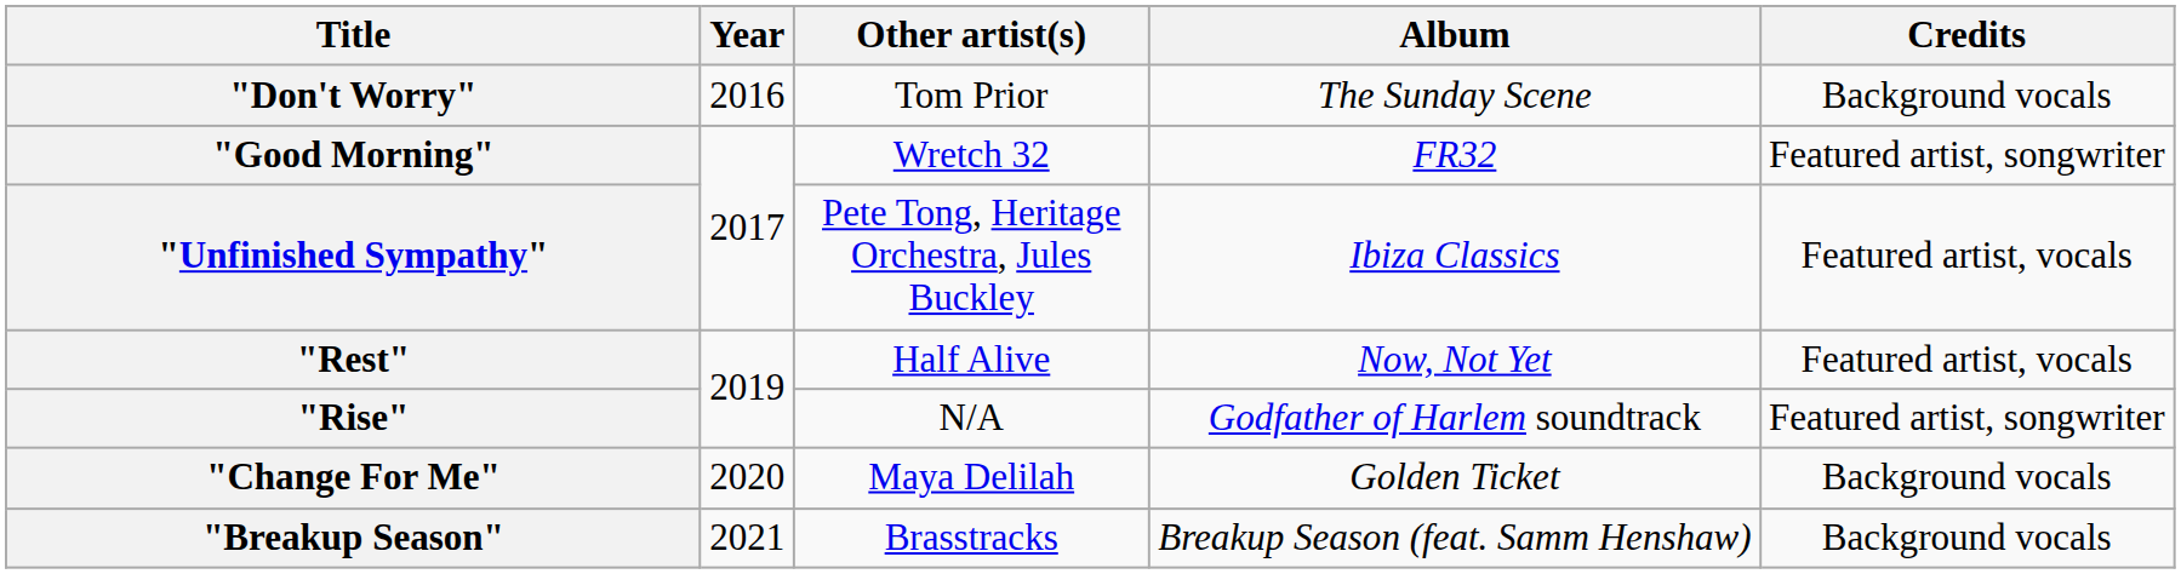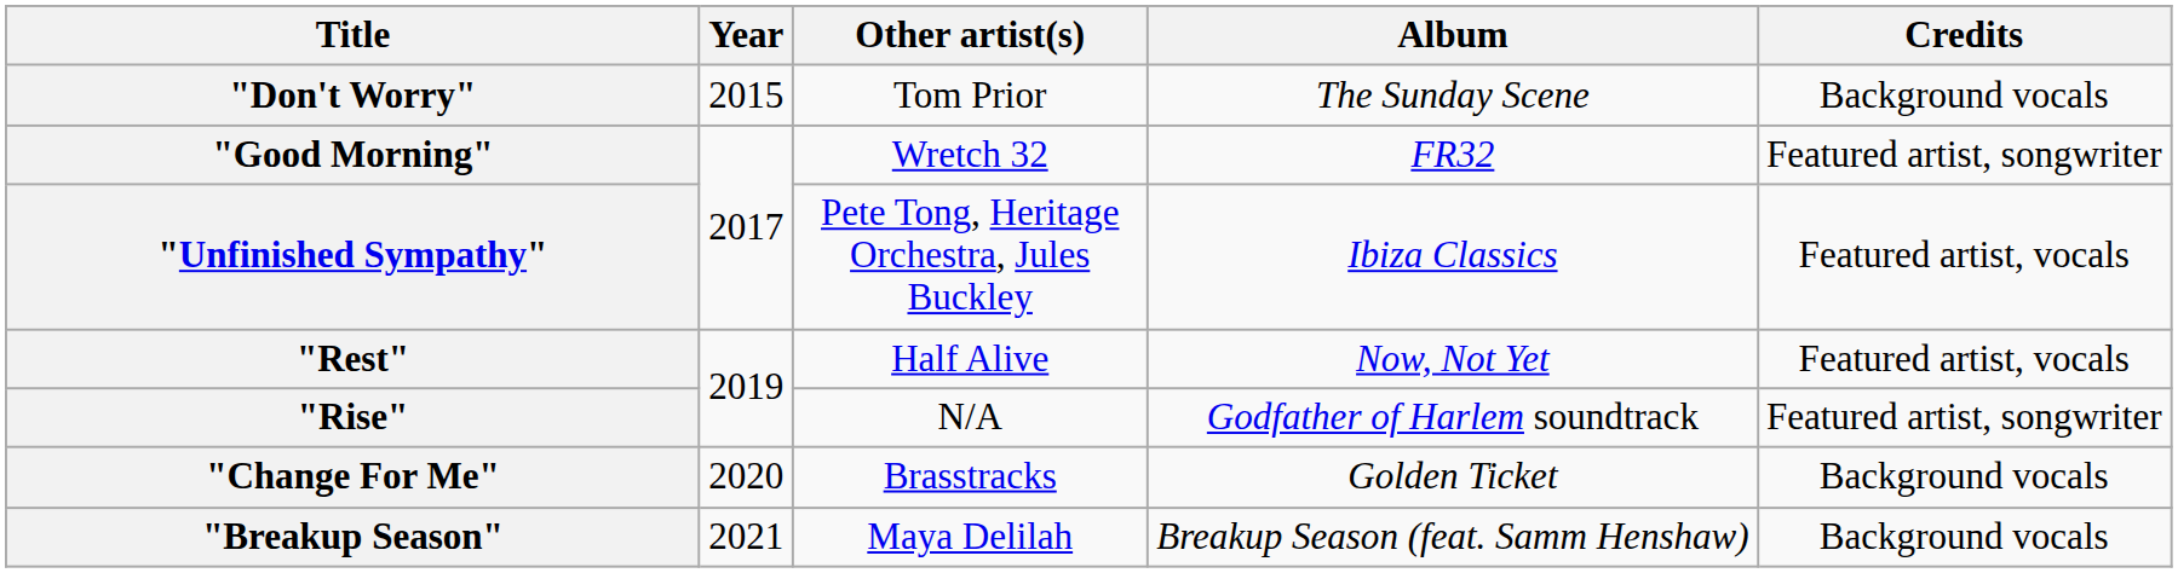 <table class="wikitable plainrowheaders" style="text-align:center;">
 <tr>
 <th scope="col" style="width:18em;">Title</th>
 <th scope="col" style="width:2em;">Year</th>
 <th scope="col" style="width:9em;">Other artist(s)</th>
 <th scope="col">Album</th>
 <th scope="col">Credits</th>
 </tr>
 <tr>
 <th scope="row">"Don't Worry"</th>
-<td>2016</td>
+<td>2015</td>
 <td>Tom Prior</td>
 <td><em>The Sunday Scene</em></td>
 <td>Background vocals</td>
 </tr>
 <tr>
 <th scope="row">"Good Morning"</th>
 <td rowspan= "2">2017</td>
 <td><a href='#'>Wretch 32</a></td>
 <td><em><a href='#'>FR32</a></em></td>
 <td>Featured artist, songwriter</td>
 </tr>
 <tr>
 <th scope="row">"<a href='#'>Unfinished Sympathy</a>"</th>
 <td><a href='#'>Pete Tong</a>, <a href='#'>Heritage Orchestra</a>, <a href='#'>Jules Buckley</a></td>
 <td><em><a href='#'>Ibiza Classics</a></em></td>
 <td>Featured artist, vocals</td>
 </tr>
 <tr>
 <th scope="row">"Rest"</th>
 <td rowspan= "2">2019</td>
 <td><a href='#'>Half Alive</a></td>
 <td><em><a href='#'>Now, Not Yet</a></em></td>
 <td>Featured artist, vocals</td>
 </tr>
 <tr>
 <th scope="row">"Rise"</th>
 <td>N/A</td>
 <td><em><a href='#'>Godfather of Harlem</a></em> soundtrack</td>
 <td>Featured artist, songwriter</td>
 </tr>
 <tr>
 <th scope="row">"Change For Me"</th>
 <td rowspan= "1">2020</td>
-<td><a href='#'>Maya Delilah</a></td>
+<td><a href='#'>Brasstracks</a></td>
 <td><em>Golden Ticket</em></td>
 <td>Background vocals</td>
 </tr>
 <tr>
 <th scope="row">"Breakup Season"</th>
 <td rowspan= "1">2021</td>
-<td><a href='#'>Brasstracks</a></td>
+<td><a href='#'>Maya Delilah</a></td>
 <td><em>Breakup Season (feat. Samm Henshaw)</em></td>
 <td>Background vocals</td>
 </tr>
 </table>
